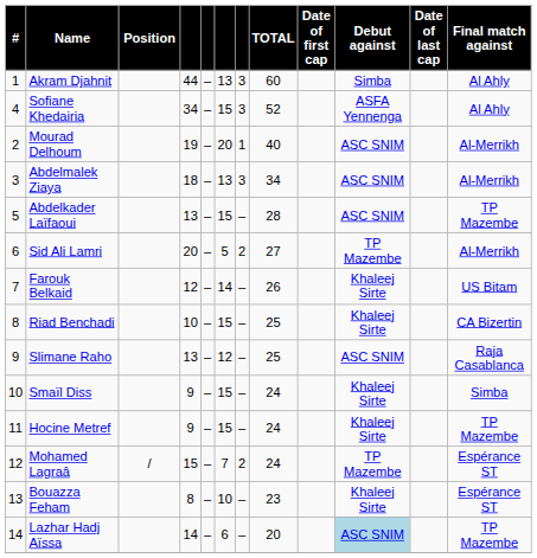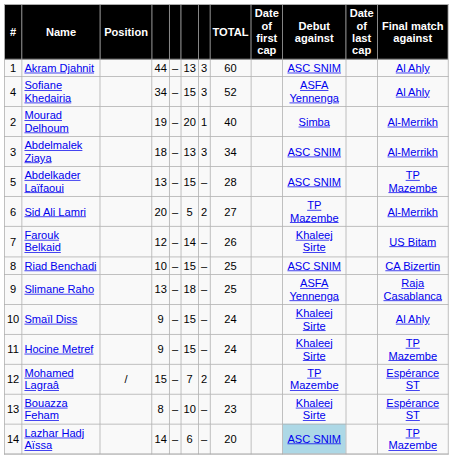 <table border="0" class="wikitable" style="text-align:center;font-size:95%">
 <tr>
 <th scope=col style="color:#FFFFFF; background:#000000;" width=10>#</th>
 <th scope=col style="color:#FFFFFF; background:#000000;" width=190>Name</th>
 <th scope=col style="color:#FFFFFF; background:#000000;" width=80>Position</th>
 <th scope=col style="color:#FFFFFF; background:#000000;" width=10><a href='#'></a></th>
 <th scope=col style="color:#FFFFFF; background:#000000;" width=10><a href='#'></a></th>
 <th scope=col style="color:#FFFFFF; background:#000000;" width=10><a href='#'></a></th>
 <th scope=col style="color:#FFFFFF; background:#000000;" width=10><a href='#'></a> <a href='#'></a></th>
 <th scope=col style="color:#FFFFFF; background:#000000;" width=10>TOTAL</th>
 <th scope=col style="color:#FFFFFF; background:#000000;" width=50>Date of first cap</th>
 <th scope=col style="color:#FFFFFF; background:#000000;" width=130>Debut against</th>
 <th scope=col style="color:#FFFFFF; background:#000000;" width=50>Date of last cap</th>
 <th scope=col style="color:#FFFFFF; background:#000000;" width=130>Final match against</th>
 </tr>
 <tr>
 <td>1</td>
 <td align="left"> <a href='#'>Akram Djahnit</a></td>
 <td></td>
 <td>44</td>
 <td>–</td>
 <td>13</td>
 <td>3</td>
 <td>60</td>
 <td></td>
-<td><a href='#'>Simba</a></td>
+<td><a href='#'>ASC SNIM</a></td>
 <td></td>
 <td><a href='#'>Al Ahly</a></td>
 </tr>
 <tr>
 <td>4</td>
 <td align="left"> <a href='#'>Sofiane Khedairia</a></td>
 <td></td>
 <td>34</td>
 <td>–</td>
 <td>15</td>
 <td>3</td>
 <td>52</td>
 <td></td>
 <td><a href='#'>ASFA Yennenga</a></td>
 <td></td>
 <td><a href='#'>Al Ahly</a></td>
 </tr>
 <tr>
 <td>2</td>
 <td align="left"> <a href='#'>Mourad Delhoum</a></td>
 <td></td>
 <td>19</td>
 <td>–</td>
 <td>20</td>
 <td>1</td>
 <td>40</td>
 <td></td>
-<td><a href='#'>ASC SNIM</a></td>
+<td><a href='#'>Simba</a></td>
 <td></td>
 <td><a href='#'>Al-Merrikh</a></td>
 </tr>
 <tr>
 <td>3</td>
 <td align="left"> <a href='#'>Abdelmalek Ziaya</a></td>
 <td></td>
 <td>18</td>
 <td>–</td>
 <td>13</td>
 <td>3</td>
 <td>34</td>
 <td></td>
 <td><a href='#'>ASC SNIM</a></td>
 <td></td>
 <td><a href='#'>Al-Merrikh</a></td>
 </tr>
 <tr>
 <td>5</td>
 <td align="left"> <a href='#'>Abdelkader Laïfaoui</a></td>
 <td></td>
 <td>13</td>
 <td>–</td>
 <td>15</td>
 <td>–</td>
 <td>28</td>
 <td></td>
 <td><a href='#'>ASC SNIM</a></td>
 <td></td>
 <td><a href='#'>TP Mazembe</a></td>
 </tr>
 <tr>
 <td>6</td>
 <td align="left"> <a href='#'>Sid Ali Lamri</a></td>
 <td></td>
 <td>20</td>
 <td>–</td>
 <td>5</td>
 <td>2</td>
 <td>27</td>
 <td></td>
 <td><a href='#'>TP Mazembe</a></td>
 <td></td>
 <td><a href='#'>Al-Merrikh</a></td>
 </tr>
 <tr>
 <td>7</td>
 <td align="left"> <a href='#'>Farouk Belkaid</a></td>
 <td></td>
 <td>12</td>
 <td>–</td>
 <td>14</td>
 <td>–</td>
 <td>26</td>
 <td></td>
 <td><a href='#'>Khaleej Sirte</a></td>
 <td></td>
 <td><a href='#'>US Bitam</a></td>
 </tr>
 <tr>
 <td>8</td>
 <td align="left"> <a href='#'>Riad Benchadi</a></td>
 <td></td>
 <td>10</td>
 <td>–</td>
 <td>15</td>
 <td>–</td>
 <td>25</td>
 <td></td>
-<td><a href='#'>Khaleej Sirte</a></td>
+<td><a href='#'>ASC SNIM</a></td>
 <td></td>
 <td><a href='#'>CA Bizertin</a></td>
 </tr>
 <tr>
 <td>9</td>
 <td align="left"> <a href='#'>Slimane Raho</a></td>
 <td></td>
 <td>13</td>
 <td>–</td>
-<td>12</td>
+<td>18</td>
 <td>–</td>
 <td>25</td>
 <td></td>
-<td><a href='#'>ASC SNIM</a></td>
+<td><a href='#'>ASFA Yennenga</a></td>
 <td></td>
 <td><a href='#'>Raja Casablanca</a></td>
 </tr>
 <tr>
 <td>10</td>
 <td align="left"> <a href='#'>Smaïl Diss</a></td>
 <td></td>
 <td>9</td>
 <td>–</td>
 <td>15</td>
 <td>–</td>
 <td>24</td>
 <td></td>
 <td><a href='#'>Khaleej Sirte</a></td>
 <td></td>
-<td><a href='#'>Simba</a></td>
+<td><a href='#'>Al Ahly</a></td>
 </tr>
 <tr>
 <td>11</td>
 <td align="left"> <a href='#'>Hocine Metref</a></td>
 <td></td>
 <td>9</td>
 <td>–</td>
 <td>15</td>
 <td>–</td>
 <td>24</td>
 <td></td>
 <td><a href='#'>Khaleej Sirte</a></td>
 <td></td>
 <td><a href='#'>TP Mazembe</a></td>
 </tr>
 <tr>
 <td>12</td>
 <td align="left"> <a href='#'>Mohamed Lagraâ</a></td>
 <td> / </td>
 <td>15</td>
 <td>–</td>
 <td>7</td>
 <td>2</td>
 <td>24</td>
 <td></td>
 <td><a href='#'>TP Mazembe</a></td>
 <td></td>
 <td><a href='#'>Espérance ST</a></td>
 </tr>
 <tr>
 <td>13</td>
 <td align="left"> <a href='#'>Bouazza Feham</a></td>
 <td></td>
 <td>8</td>
 <td>–</td>
 <td>10</td>
 <td>–</td>
 <td>23</td>
 <td></td>
 <td><a href='#'>Khaleej Sirte</a></td>
 <td></td>
 <td><a href='#'>Espérance ST</a></td>
 </tr>
 <tr>
 <td>14</td>
 <td align="left"> <a href='#'>Lazhar Hadj Aïssa</a></td>
 <td></td>
 <td>14</td>
 <td>–</td>
 <td>6</td>
 <td>–</td>
 <td>20</td>
 <td></td>
 <td style="background: lightblue;"><a href='#'>ASC SNIM</a></td>
 <td></td>
 <td><a href='#'>TP Mazembe</a></td>
 </tr>
 <tr>
 </tr>
 </table>
